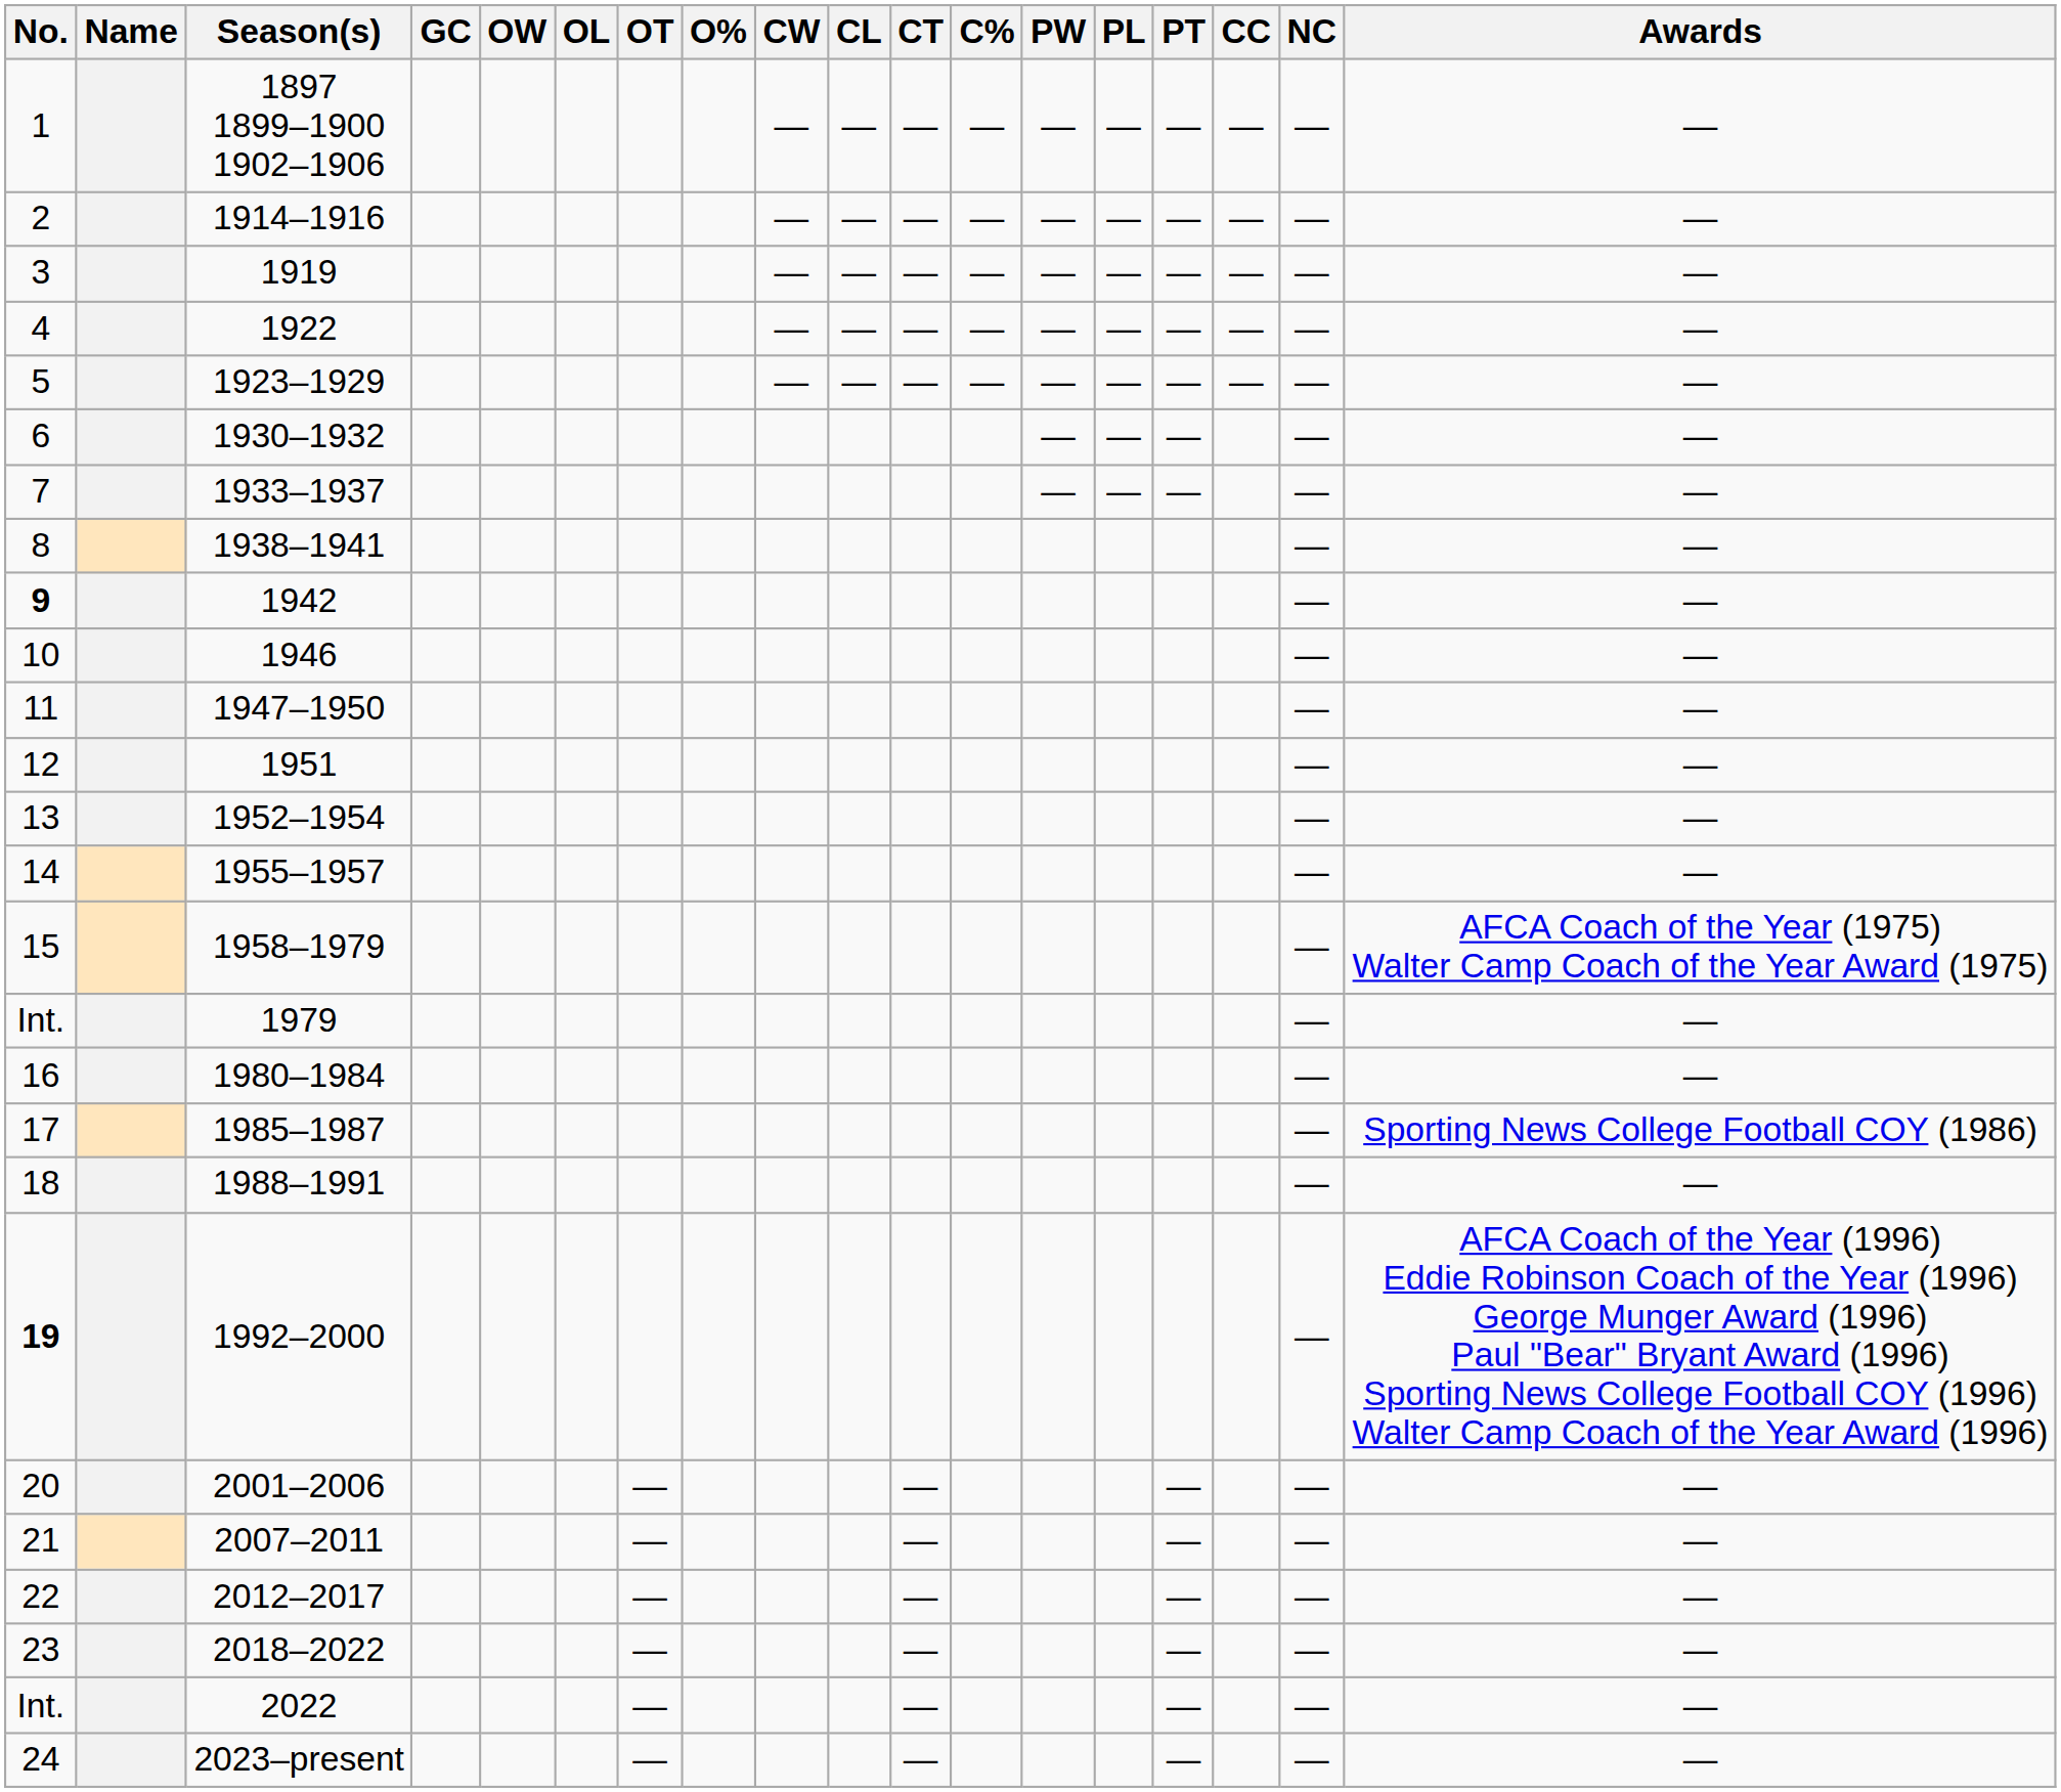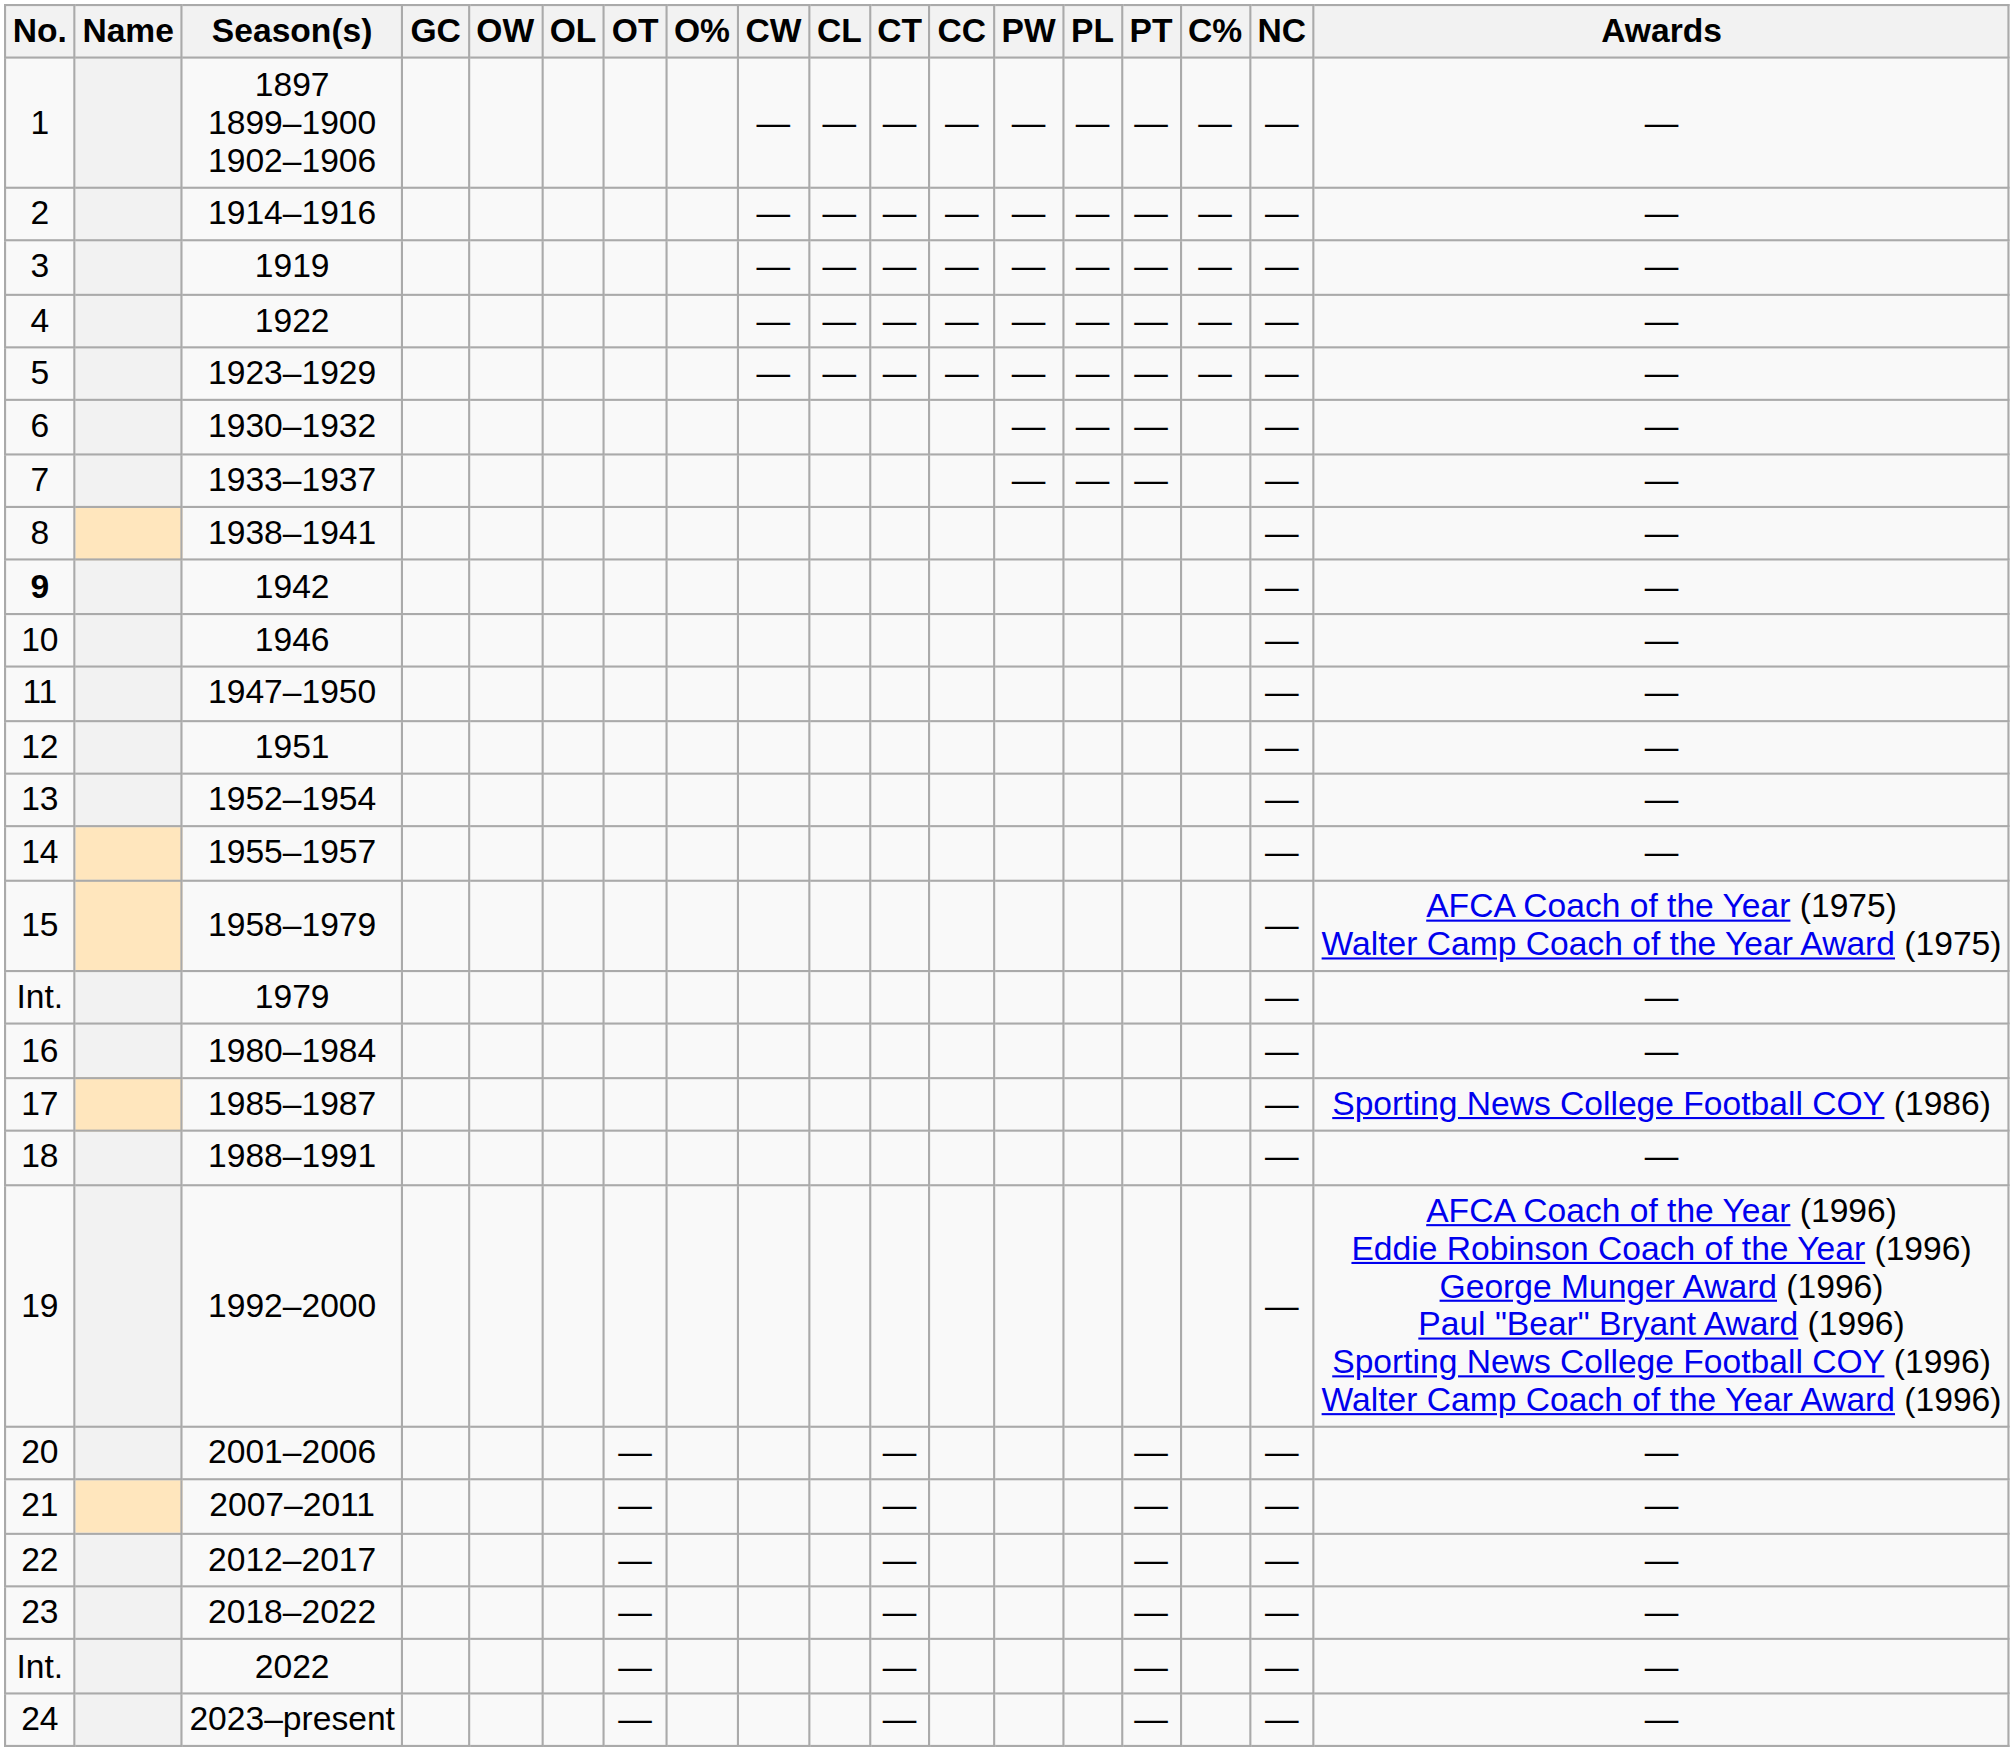 <table class="wikitable sortable" style="text-align:center">
 <tr>
 <th scope="col" class="unsortable">No.</th>
 <th scope="col">Name</th>
 <th scope="col">Season(s)<br></th>
 <th scope="col">GC</th>
 <th scope="col">OW</th>
 <th scope="col">OL</th>
 <th scope="col">OT</th>
 <th scope="col">O%</th>
 <th scope="col">CW</th>
 <th scope="col">CL</th>
 <th scope="col">CT</th>
-<th scope="col">C%</th>
+<th scope="col">CC</th>
 <th scope="col">PW</th>
 <th scope="col">PL</th>
 <th scope="col">PT</th>
-<th scope="col">CC</th>
+<th scope="col">C%</th>
 <th scope="col">NC</th>
 <th scope="col" class="unsortable">Awards</th>
 </tr>
 <tr>
 <td>1</td>
 <th scope="row"></th>
 <td>1897<br>1899–1900<br>1902–1906</td>
 <td></td>
 <td></td>
 <td></td>
 <td></td>
 <td></td>
 <td>—</td>
 <td>—</td>
 <td>—</td>
 <td>—</td>
 <td>—</td>
 <td>—</td>
 <td>—</td>
 <td>—</td>
 <td>—</td>
 <td>—</td>
 </tr>
 <tr>
 <td>2</td>
 <th scope="row"></th>
 <td>1914–1916</td>
 <td></td>
 <td></td>
 <td></td>
 <td></td>
 <td></td>
 <td>—</td>
 <td>—</td>
 <td>—</td>
 <td>—</td>
 <td>—</td>
 <td>—</td>
 <td>—</td>
 <td>—</td>
 <td>—</td>
 <td>—</td>
 </tr>
 <tr>
 <td>3</td>
 <th scope="row"></th>
 <td>1919</td>
 <td></td>
 <td></td>
 <td></td>
 <td></td>
 <td></td>
 <td>—</td>
 <td>—</td>
 <td>—</td>
 <td>—</td>
 <td>—</td>
 <td>—</td>
 <td>—</td>
 <td>—</td>
 <td>—</td>
 <td>—</td>
 </tr>
 <tr>
 <td>4</td>
 <th scope="row"></th>
 <td>1922</td>
 <td></td>
 <td></td>
 <td></td>
 <td></td>
 <td></td>
 <td>—</td>
 <td>—</td>
 <td>—</td>
 <td>—</td>
 <td>—</td>
 <td>—</td>
 <td>—</td>
 <td>—</td>
 <td>—</td>
 <td>—</td>
 </tr>
 <tr>
 <td>5</td>
 <th scope="row"></th>
 <td>1923–1929</td>
 <td></td>
 <td></td>
 <td></td>
 <td></td>
 <td></td>
 <td>—</td>
 <td>—</td>
 <td>—</td>
 <td>—</td>
 <td>—</td>
 <td>—</td>
 <td>—</td>
 <td>—</td>
 <td>—</td>
 <td>—</td>
 </tr>
 <tr>
 <td>6</td>
 <th scope="row"></th>
 <td>1930–1932</td>
 <td></td>
 <td></td>
 <td></td>
 <td></td>
 <td></td>
 <td></td>
 <td></td>
 <td></td>
 <td></td>
 <td>—</td>
 <td>—</td>
 <td>—</td>
 <td></td>
 <td>—</td>
 <td>—</td>
 </tr>
 <tr>
 <td>7</td>
 <th scope="row"></th>
 <td>1933–1937</td>
 <td></td>
 <td></td>
 <td></td>
 <td></td>
 <td></td>
 <td></td>
 <td></td>
 <td></td>
 <td></td>
 <td>—</td>
 <td>—</td>
 <td>—</td>
 <td></td>
 <td>—</td>
 <td>—</td>
 </tr>
 <tr>
 <td>8</td>
 <td scope="row" align="center" bgcolor=#FFE6BD><strong></strong><sup></sup></td>
 <td>1938–1941</td>
 <td></td>
 <td></td>
 <td></td>
 <td></td>
 <td></td>
 <td></td>
 <td></td>
 <td></td>
 <td></td>
 <td></td>
 <td></td>
 <td></td>
 <td></td>
 <td>—</td>
 <td>—</td>
 </tr>
 <tr>
 <td><strong>9</strong></td>
 <th scope="row"></th>
 <td>1942</td>
 <td></td>
 <td></td>
 <td></td>
 <td></td>
 <td></td>
 <td></td>
 <td></td>
 <td></td>
 <td></td>
 <td></td>
 <td></td>
 <td></td>
 <td></td>
 <td>—</td>
 <td>—</td>
 </tr>
 <tr>
 <td>10</td>
 <th scope="row"></th>
 <td>1946</td>
 <td></td>
 <td></td>
 <td></td>
 <td></td>
 <td></td>
 <td></td>
 <td></td>
 <td></td>
 <td></td>
 <td></td>
 <td></td>
 <td></td>
 <td></td>
 <td>—</td>
 <td>—</td>
 </tr>
 <tr>
 <td>11</td>
 <th scope="row"></th>
 <td>1947–1950</td>
 <td></td>
 <td></td>
 <td></td>
 <td></td>
 <td></td>
 <td></td>
 <td></td>
 <td></td>
 <td></td>
 <td></td>
 <td></td>
 <td></td>
 <td></td>
 <td>—</td>
 <td>—</td>
 </tr>
 <tr>
 <td>12</td>
 <th scope="row"></th>
 <td>1951</td>
 <td></td>
 <td></td>
 <td></td>
 <td></td>
 <td></td>
 <td></td>
 <td></td>
 <td></td>
 <td></td>
 <td></td>
 <td></td>
 <td></td>
 <td></td>
 <td>—</td>
 <td>—</td>
 </tr>
 <tr>
 <td>13</td>
 <th scope="row"></th>
 <td>1952–1954</td>
 <td></td>
 <td></td>
 <td></td>
 <td></td>
 <td></td>
 <td></td>
 <td></td>
 <td></td>
 <td></td>
 <td></td>
 <td></td>
 <td></td>
 <td></td>
 <td>—</td>
 <td>—</td>
 </tr>
 <tr>
 <td>14</td>
 <td scope="row" align="center" bgcolor=#FFE6BD><strong></strong><sup></sup></td>
 <td>1955–1957</td>
 <td></td>
 <td></td>
 <td></td>
 <td></td>
 <td></td>
 <td></td>
 <td></td>
 <td></td>
 <td></td>
 <td></td>
 <td></td>
 <td></td>
 <td></td>
 <td>—</td>
 <td>—</td>
 </tr>
 <tr>
 <td>15</td>
 <td scope="row" align="center" bgcolor=#FFE6BD><strong></strong><sup></sup></td>
 <td>1958–1979</td>
 <td></td>
 <td></td>
 <td></td>
 <td></td>
 <td></td>
 <td></td>
 <td></td>
 <td></td>
 <td></td>
 <td></td>
 <td></td>
 <td></td>
 <td></td>
 <td>—</td>
 <td><a href='#'>AFCA Coach of the Year</a> (1975)<br><a href='#'>Walter Camp Coach of the Year Award</a> (1975)</td>
 </tr>
 <tr>
 <td>Int.</td>
 <th scope="row"></th>
 <td>1979</td>
 <td></td>
 <td></td>
 <td></td>
 <td></td>
 <td></td>
 <td></td>
 <td></td>
 <td></td>
 <td></td>
 <td></td>
 <td></td>
 <td></td>
 <td></td>
 <td>—</td>
 <td>—</td>
 </tr>
 <tr>
 <td>16</td>
 <th scope="row"></th>
 <td>1980–1984</td>
 <td></td>
 <td></td>
 <td></td>
 <td></td>
 <td></td>
 <td></td>
 <td></td>
 <td></td>
 <td></td>
 <td></td>
 <td></td>
 <td></td>
 <td></td>
 <td>—</td>
 <td>—</td>
 </tr>
 <tr>
 <td>17</td>
 <td scope="row" align="center" bgcolor=#FFE6BD><strong></strong><sup></sup></td>
 <td>1985–1987</td>
 <td></td>
 <td></td>
 <td></td>
 <td></td>
 <td></td>
 <td></td>
 <td></td>
 <td></td>
 <td></td>
 <td></td>
 <td></td>
 <td></td>
 <td></td>
 <td>—</td>
 <td><a href='#'>Sporting News College Football COY</a> (1986)</td>
 </tr>
 <tr>
 <td>18</td>
 <th scope="row"></th>
 <td>1988–1991</td>
 <td></td>
 <td></td>
 <td></td>
 <td></td>
 <td></td>
 <td></td>
 <td></td>
 <td></td>
 <td></td>
 <td></td>
 <td></td>
 <td></td>
 <td></td>
 <td>—</td>
 <td>—</td>
 </tr>
 <tr>
-<td><strong>19</strong></td>
+<td>19</td>
 <th scope="row"></th>
 <td>1992–2000</td>
 <td></td>
 <td></td>
 <td></td>
 <td></td>
 <td></td>
 <td></td>
 <td></td>
 <td></td>
 <td></td>
 <td></td>
 <td></td>
 <td></td>
 <td></td>
 <td>—</td>
 <td><a href='#'>AFCA Coach of the Year</a> (1996)<br><a href='#'>Eddie Robinson Coach of the Year</a> (1996)<br><a href='#'>George Munger Award</a> (1996)<br><a href='#'>Paul "Bear" Bryant Award</a> (1996)<br><a href='#'>Sporting News College Football COY</a> (1996)<br><a href='#'>Walter Camp Coach of the Year Award</a> (1996)</td>
 </tr>
 <tr>
 <td>20</td>
 <th scope="row"></th>
 <td>2001–2006</td>
 <td></td>
 <td></td>
 <td></td>
 <td>—</td>
 <td></td>
 <td></td>
 <td></td>
 <td>—</td>
 <td></td>
 <td></td>
 <td></td>
 <td>—</td>
 <td></td>
 <td>—</td>
 <td>—</td>
 </tr>
 <tr>
 <td>21</td>
 <td scope="row" align="center" bgcolor=#FFE6BD><strong></strong><sup></sup></td>
 <td>2007–2011</td>
 <td></td>
 <td></td>
 <td></td>
 <td>—</td>
 <td></td>
 <td></td>
 <td></td>
 <td>—</td>
 <td></td>
 <td></td>
 <td></td>
 <td>—</td>
 <td></td>
 <td>—</td>
 <td>—</td>
 </tr>
 <tr>
 <td>22</td>
 <th scope="row"></th>
 <td>2012–2017</td>
 <td></td>
 <td></td>
 <td></td>
 <td>—</td>
 <td></td>
 <td></td>
 <td></td>
 <td>—</td>
 <td></td>
 <td></td>
 <td></td>
 <td>—</td>
 <td></td>
 <td>—</td>
 <td>—</td>
 </tr>
 <tr>
 <td>23</td>
 <th scope="row"></th>
 <td>2018–2022</td>
 <td></td>
 <td></td>
 <td></td>
 <td>—</td>
 <td></td>
 <td></td>
 <td></td>
 <td>—</td>
 <td></td>
 <td></td>
 <td></td>
 <td>—</td>
 <td></td>
 <td>—</td>
 <td>—</td>
 </tr>
 <tr>
 <td>Int.</td>
 <th scope="row"></th>
 <td>2022</td>
 <td></td>
 <td></td>
 <td></td>
 <td>—</td>
 <td></td>
 <td></td>
 <td></td>
 <td>—</td>
 <td></td>
 <td></td>
 <td></td>
 <td>—</td>
 <td></td>
 <td>—</td>
 <td>—</td>
 </tr>
 <tr>
 <td>24</td>
 <th scope="row"></th>
 <td>2023–present</td>
 <td></td>
 <td></td>
 <td></td>
 <td>—</td>
 <td></td>
 <td></td>
 <td></td>
 <td>—</td>
 <td></td>
 <td></td>
 <td></td>
 <td>—</td>
 <td></td>
 <td>—</td>
 <td>—</td>
 </tr>
 </table>
